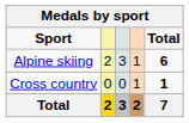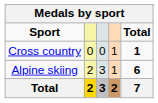 <table class="wikitable" style="font-size:85%; float:right">
 <tr style="background:#efefef;">
 <th colspan=5><strong>Medals by sport</strong></th>
 </tr>
 <tr align=center>
 <td><strong>Sport</strong></td>
 <td bgcolor=#f7f6a8></td>
 <td bgcolor=#dce5e5></td>
 <td bgcolor=#ffdab9></td>
 <td><strong>Total</strong></td>
 </tr>
 <tr align=center>
+<td><a href='#'>Cross country</a></td>
+<td style="background:#F7F6A8;">0</td>
+<td style="background:#DCE5E5;">0</td>
+<td style="background:#FFDAB9;">1</td>
+<td><strong>1</strong></td>
+</tr>
+<tr align=center>
 <td><a href='#'>Alpine skiing</a></td>
 <td style="background:#F7F6A8;">2</td>
 <td style="background:#DCE5E5;">3</td>
 <td style="background:#FFDAB9;">1</td>
 <td><strong>6</strong></td>
-</tr>
-<tr align=center>
-<td><a href='#'>Cross country</a></td>
-<td style="background:#F7F6A8;">0</td>
-<td style="background:#DCE5E5;">0</td>
-<td style="background:#FFDAB9;">1</td>
-<td><strong>1</strong></td>
 </tr>
 <tr align=center>
 <th><strong>Total</strong></th>
 <th style="background:gold;"><strong>2</strong></th>
 <th style="background:silver;"><strong>3</strong></th>
 <th style="background:#c96;"><strong>2</strong></th>
 <th><strong>7</strong></th>
 </tr>
 </table>
